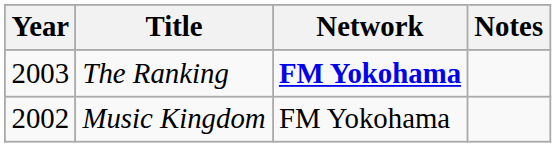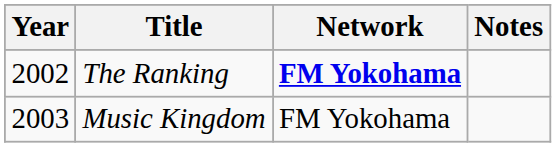 <table class="wikitable">
 <tr>
 <th>Year</th>
 <th>Title</th>
 <th>Network</th>
 <th>Notes</th>
 </tr>
 <tr>
-<td>2003</td>
+<td>2002</td>
 <td><em>The Ranking</em></td>
 <td><strong><a href='#'>FM Yokohama</a></strong></td>
 <td></td>
 </tr>
 <tr>
-<td>2002</td>
+<td>2003</td>
 <td><em>Music Kingdom</em></td>
 <td>FM Yokohama</td>
 <td></td>
 </tr>
 </table>
